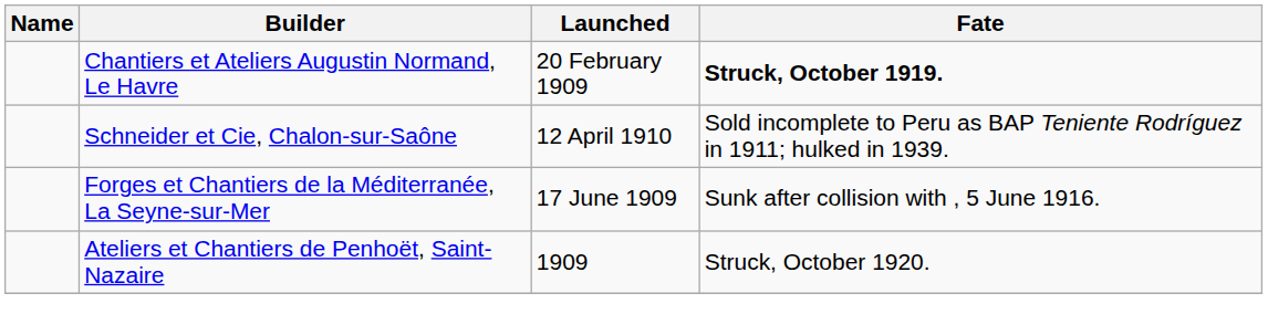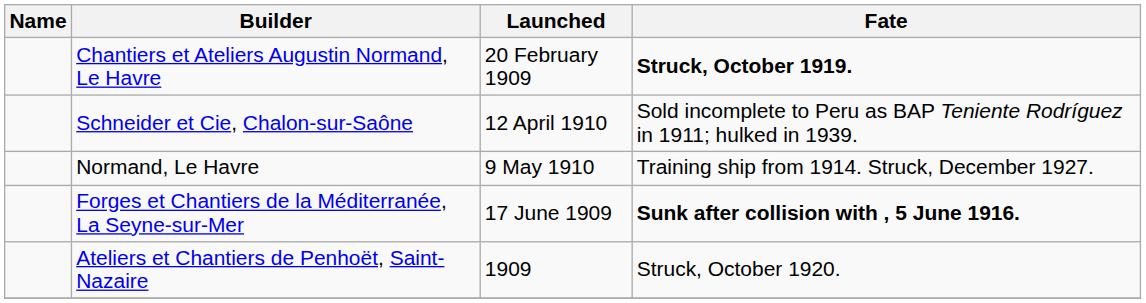 <table class="wikitable">
 <tr>
 <th>Name</th>
 <th>Builder</th>
 <th>Launched</th>
 <th>Fate</th>
 </tr>
 <tr>
 <td></td>
 <td><a href='#'>Chantiers et Ateliers Augustin Normand</a>, <a href='#'>Le Havre</a></td>
 <td>20 February 1909</td>
 <td><strong>Struck, October 1919.</strong></td>
 </tr>
 <tr>
 <td></td>
 <td><a href='#'>Schneider et Cie</a>, <a href='#'>Chalon-sur-Saône</a></td>
 <td>12 April 1910</td>
 <td>Sold incomplete to Peru as BAP <em>Teniente Rodríguez</em> in 1911; hulked in 1939.</td>
 </tr>
 <tr>
 <td></td>
+<td>Normand, Le Havre</td>
+<td>9 May 1910</td>
+<td>Training ship from 1914. Struck, December 1927.</td>
+</tr>
+<tr>
+<td></td>
 <td><a href='#'>Forges et Chantiers de la Méditerranée</a>, <a href='#'>La Seyne-sur-Mer</a></td>
 <td>17 June 1909</td>
-<td>Sunk after collision with , 5 June 1916.</td>
+<td><strong>Sunk after collision with , 5 June 1916.</strong></td>
 </tr>
 <tr>
 <td></td>
 <td><a href='#'>Ateliers et Chantiers de Penhoët</a>, <a href='#'>Saint-Nazaire</a></td>
 <td>1909</td>
 <td>Struck, October 1920.</td>
 </tr>
 <tr>
 </tr>
 </table>
